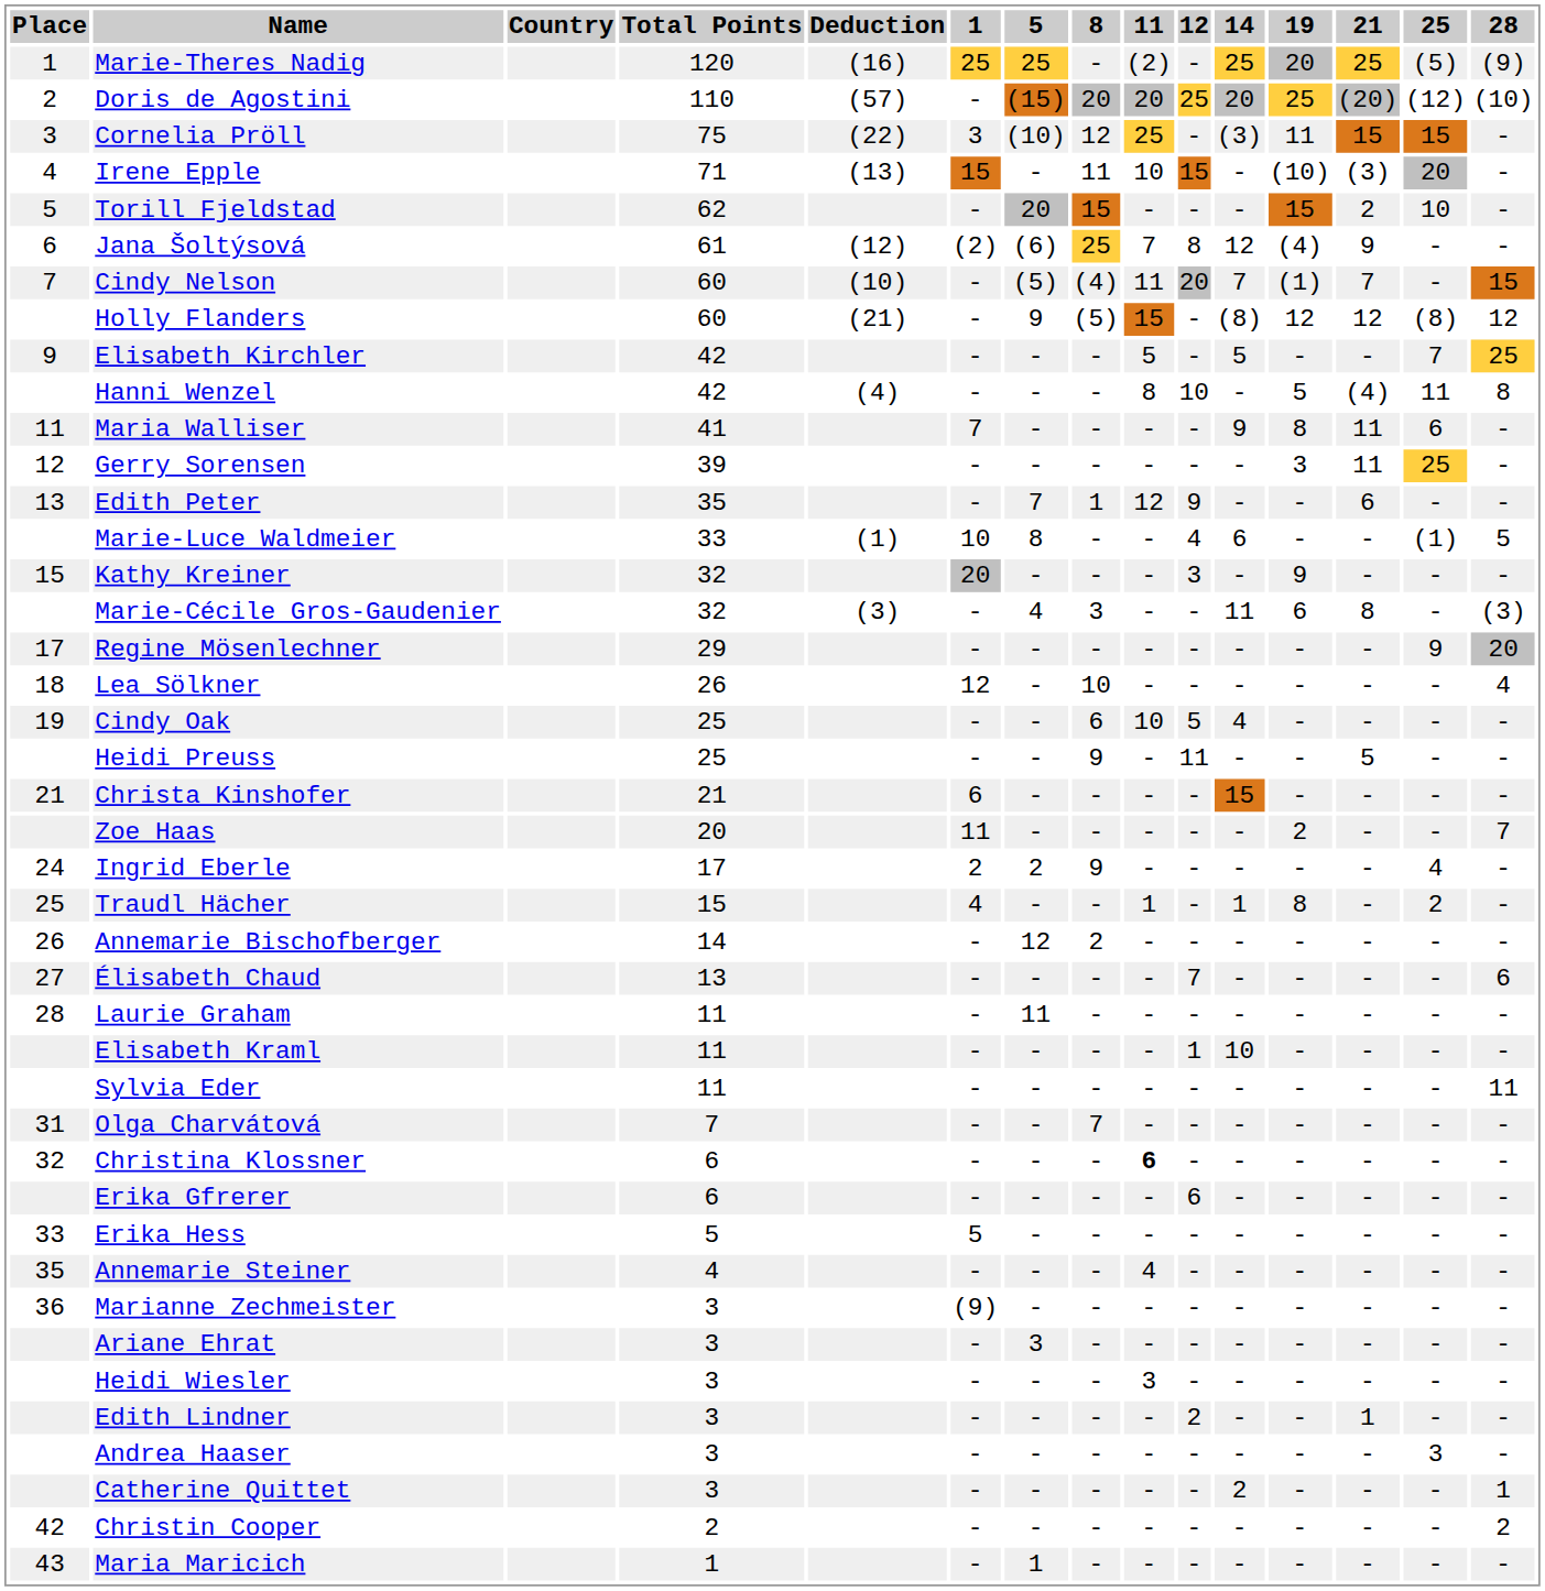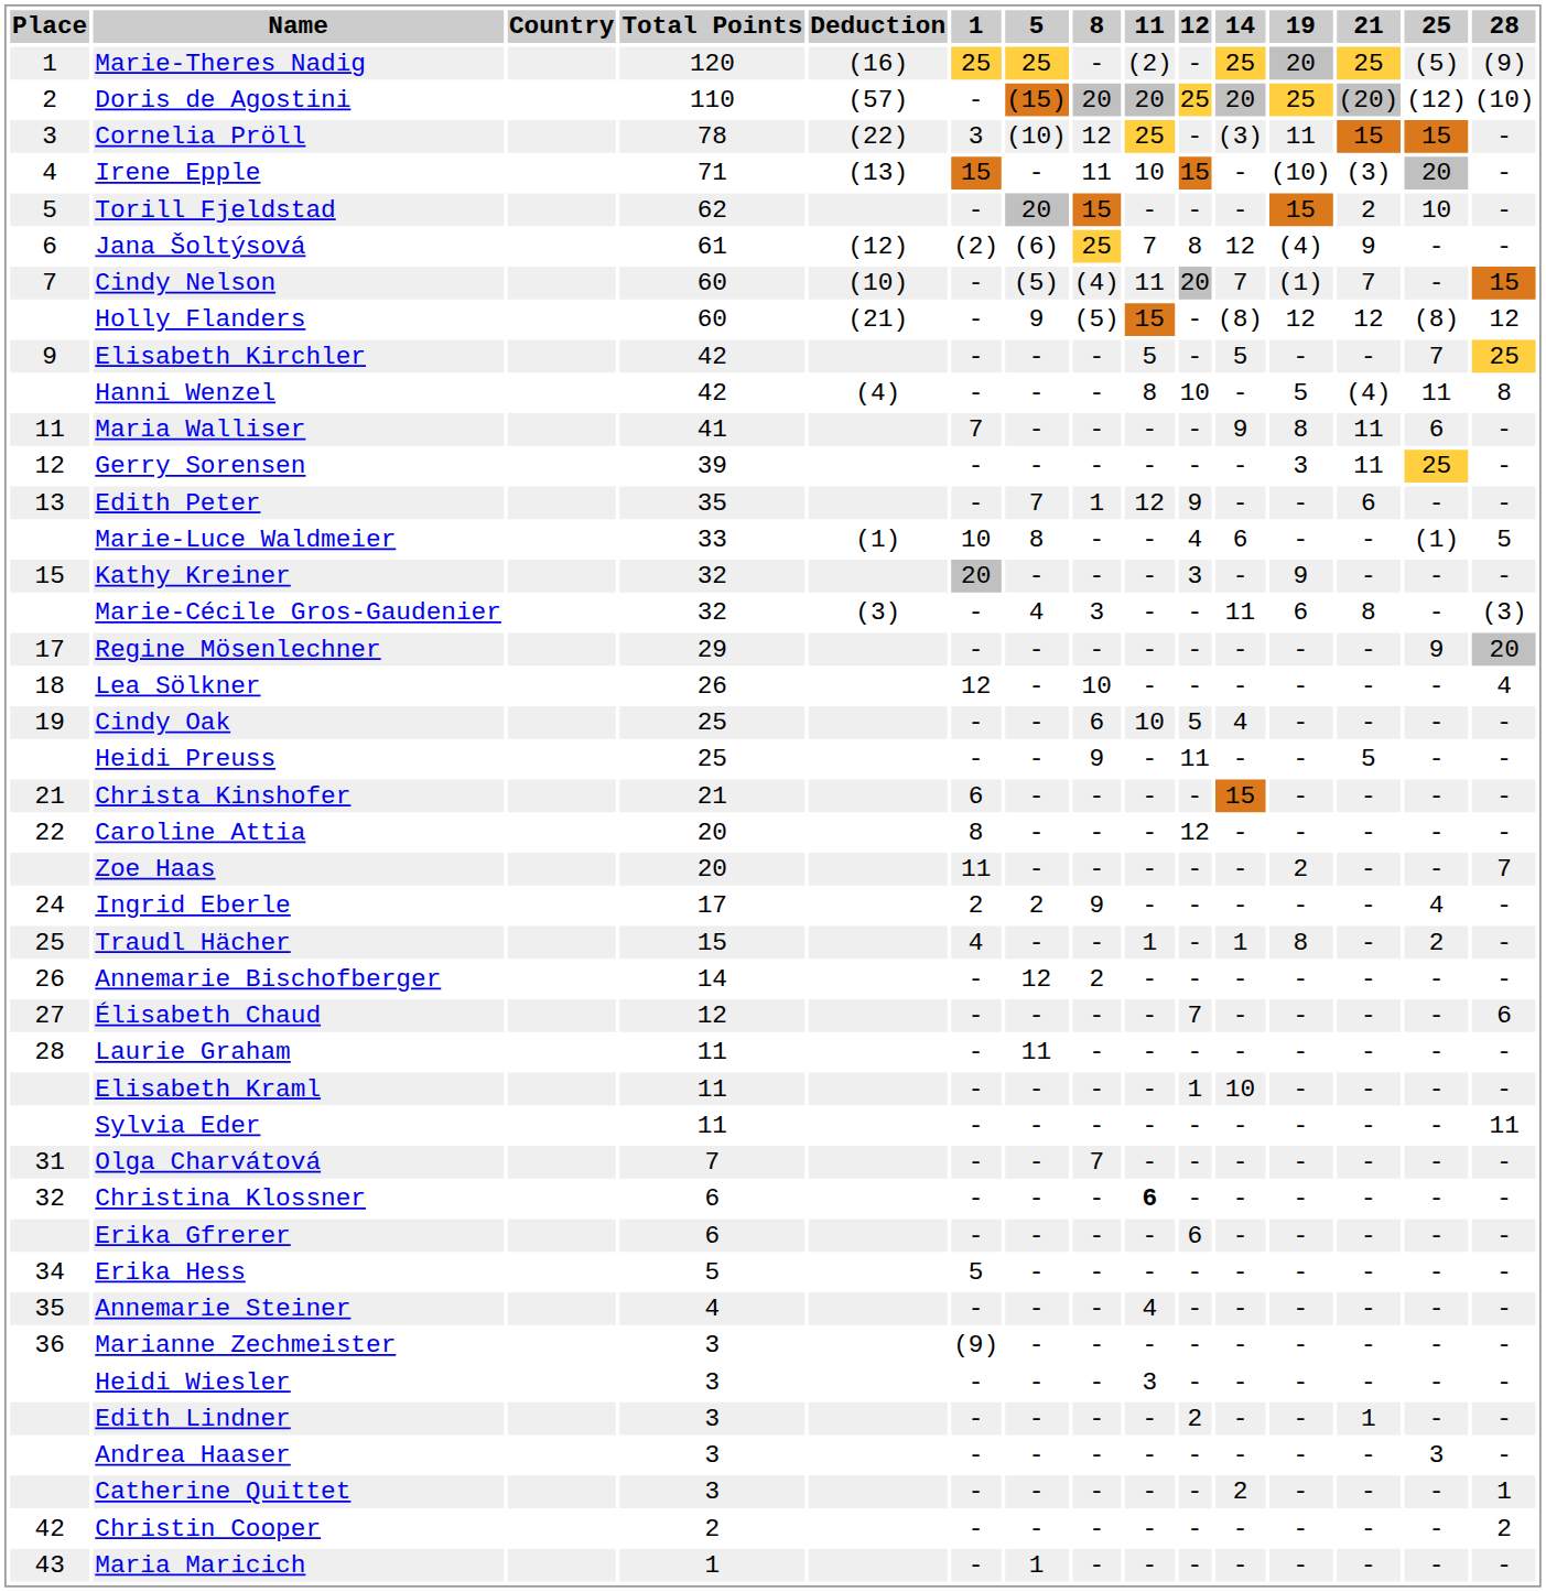 <table border="0" style="border: 1px solid #999; background-color:#FFFFFF; text-align:center">
 <tr align="center" bgcolor="#CCCCCC">
 <th>Place</th>
 <th>Name</th>
 <th>Country</th>
 <th>Total Points</th>
 <th>Deduction</th>
 <th>1</th>
 <th>5</th>
 <th>8</th>
 <th>11</th>
 <th>12</th>
 <th>14</th>
 <th>19</th>
 <th>21</th>
 <th>25</th>
 <th>28</th>
 </tr>
 <tr bgcolor="#EFEFEF">
 <td>1</td>
 <td align="left"><a href='#'>Marie-Theres Nadig</a></td>
 <td align="left"></td>
 <td>120</td>
 <td>(16)</td>
 <td bgcolor=ffcf40>25</td>
 <td bgcolor=ffcf40>25</td>
 <td>-</td>
 <td>(2)</td>
 <td>-</td>
 <td bgcolor=ffcf40>25</td>
 <td bgcolor=c0c0c0>20</td>
 <td bgcolor=ffcf40>25</td>
 <td>(5)</td>
 <td>(9)</td>
 </tr>
 <tr>
 <td>2</td>
 <td align="left"><a href='#'>Doris de Agostini</a></td>
 <td align="left"></td>
 <td>110</td>
 <td>(57)</td>
 <td>-</td>
 <td bgcolor=db781b>(15)</td>
 <td bgcolor=c0c0c0>20</td>
 <td bgcolor=c0c0c0>20</td>
 <td bgcolor=ffcf40>25</td>
 <td bgcolor=c0c0c0>20</td>
 <td bgcolor=ffcf40>25</td>
 <td bgcolor=c0c0c0>(20)</td>
 <td>(12)</td>
 <td>(10)</td>
 </tr>
 <tr bgcolor="#EFEFEF">
 <td>3</td>
 <td align="left"><a href='#'>Cornelia Pröll</a></td>
 <td align="left"></td>
-<td>75</td>
+<td>78</td>
 <td>(22)</td>
 <td>3</td>
 <td>(10)</td>
 <td>12</td>
 <td bgcolor=ffcf40>25</td>
 <td>-</td>
 <td>(3)</td>
 <td>11</td>
 <td bgcolor=db781b>15</td>
 <td bgcolor=db781b>15</td>
 <td>-</td>
 </tr>
 <tr>
 <td>4</td>
 <td align="left"><a href='#'>Irene Epple</a></td>
 <td align="left"></td>
 <td>71</td>
 <td>(13)</td>
 <td bgcolor=db781b>15</td>
 <td>-</td>
 <td>11</td>
 <td>10</td>
 <td bgcolor=db781b>15</td>
 <td>-</td>
 <td>(10)</td>
 <td>(3)</td>
 <td bgcolor=c0c0c0>20</td>
 <td>-</td>
 </tr>
 <tr bgcolor="#EFEFEF">
 <td>5</td>
 <td align="left"><a href='#'>Torill Fjeldstad</a></td>
 <td align="left"></td>
 <td>62</td>
 <td></td>
 <td>-</td>
 <td bgcolor=c0c0c0>20</td>
 <td bgcolor=db781b>15</td>
 <td>-</td>
 <td>-</td>
 <td>-</td>
 <td bgcolor=db781b>15</td>
 <td>2</td>
 <td>10</td>
 <td>-</td>
 </tr>
 <tr>
 <td>6</td>
 <td align="left"><a href='#'>Jana Šoltýsová</a></td>
 <td align="left"></td>
 <td>61</td>
 <td>(12)</td>
 <td>(2)</td>
 <td>(6)</td>
 <td bgcolor=ffcf40>25</td>
 <td>7</td>
 <td>8</td>
 <td>12</td>
 <td>(4)</td>
 <td>9</td>
 <td>-</td>
 <td>-</td>
 </tr>
 <tr bgcolor="#EFEFEF">
 <td>7</td>
 <td align="left"><a href='#'>Cindy Nelson</a></td>
 <td align="left"></td>
 <td>60</td>
 <td>(10)</td>
 <td>-</td>
 <td>(5)</td>
 <td>(4)</td>
 <td>11</td>
 <td bgcolor=c0c0c0>20</td>
 <td>7</td>
 <td>(1)</td>
 <td>7</td>
 <td>-</td>
 <td bgcolor=db781b>15</td>
 </tr>
 <tr>
 <td></td>
 <td align="left"><a href='#'>Holly Flanders</a></td>
 <td align="left"></td>
 <td>60</td>
 <td>(21)</td>
 <td>-</td>
 <td>9</td>
 <td>(5)</td>
 <td bgcolor=db781b>15</td>
 <td>-</td>
 <td>(8)</td>
 <td>12</td>
 <td>12</td>
 <td>(8)</td>
 <td>12</td>
 </tr>
 <tr bgcolor="#EFEFEF">
 <td>9</td>
 <td align="left"><a href='#'>Elisabeth Kirchler</a></td>
 <td align="left"></td>
 <td>42</td>
 <td></td>
 <td>-</td>
 <td>-</td>
 <td>-</td>
 <td>5</td>
 <td>-</td>
 <td>5</td>
 <td>-</td>
 <td>-</td>
 <td>7</td>
 <td bgcolor=ffcf40>25</td>
 </tr>
 <tr>
 <td></td>
 <td align="left"><a href='#'>Hanni Wenzel</a></td>
 <td align="left"></td>
 <td>42</td>
 <td>(4)</td>
 <td>-</td>
 <td>-</td>
 <td>-</td>
 <td>8</td>
 <td>10</td>
 <td>-</td>
 <td>5</td>
 <td>(4)</td>
 <td>11</td>
 <td>8</td>
 </tr>
 <tr bgcolor="#EFEFEF">
 <td>11</td>
 <td align="left"><a href='#'>Maria Walliser</a></td>
 <td align="left"></td>
 <td>41</td>
 <td></td>
 <td>7</td>
 <td>-</td>
 <td>-</td>
 <td>-</td>
 <td>-</td>
 <td>9</td>
 <td>8</td>
 <td>11</td>
 <td>6</td>
 <td>-</td>
 </tr>
 <tr>
 <td>12</td>
 <td align="left"><a href='#'>Gerry Sorensen</a></td>
 <td align="left"></td>
 <td>39</td>
 <td></td>
 <td>-</td>
 <td>-</td>
 <td>-</td>
 <td>-</td>
 <td>-</td>
 <td>-</td>
 <td>3</td>
 <td>11</td>
 <td bgcolor=ffcf40>25</td>
 <td>-</td>
 </tr>
 <tr bgcolor="#EFEFEF">
 <td>13</td>
 <td align="left"><a href='#'>Edith Peter</a></td>
 <td align="left"></td>
 <td>35</td>
 <td></td>
 <td>-</td>
 <td>7</td>
 <td>1</td>
 <td>12</td>
 <td>9</td>
 <td>-</td>
 <td>-</td>
 <td>6</td>
 <td>-</td>
 <td>-</td>
 </tr>
 <tr>
 <td></td>
 <td align="left"><a href='#'>Marie-Luce Waldmeier</a></td>
 <td align="left"></td>
 <td>33</td>
 <td>(1)</td>
 <td>10</td>
 <td>8</td>
 <td>-</td>
 <td>-</td>
 <td>4</td>
 <td>6</td>
 <td>-</td>
 <td>-</td>
 <td>(1)</td>
 <td>5</td>
 </tr>
 <tr bgcolor="#EFEFEF">
 <td>15</td>
 <td align="left"><a href='#'>Kathy Kreiner</a></td>
 <td align="left"></td>
 <td>32</td>
 <td></td>
 <td bgcolor=c0c0c0>20</td>
 <td>-</td>
 <td>-</td>
 <td>-</td>
 <td>3</td>
 <td>-</td>
 <td>9</td>
 <td>-</td>
 <td>-</td>
 <td>-</td>
 </tr>
 <tr>
 <td></td>
 <td align="left"><a href='#'>Marie-Cécile Gros-Gaudenier</a></td>
 <td align="left"></td>
 <td>32</td>
 <td>(3)</td>
 <td>-</td>
 <td>4</td>
 <td>3</td>
 <td>-</td>
 <td>-</td>
 <td>11</td>
 <td>6</td>
 <td>8</td>
 <td>-</td>
 <td>(3)</td>
 </tr>
 <tr bgcolor="#EFEFEF">
 <td>17</td>
 <td align="left"><a href='#'>Regine Mösenlechner</a></td>
 <td align="left"></td>
 <td>29</td>
 <td></td>
 <td>-</td>
 <td>-</td>
 <td>-</td>
 <td>-</td>
 <td>-</td>
 <td>-</td>
 <td>-</td>
 <td>-</td>
 <td>9</td>
 <td bgcolor=c0c0c0>20</td>
 </tr>
 <tr>
 <td>18</td>
 <td align="left"><a href='#'>Lea Sölkner</a></td>
 <td align="left"></td>
 <td>26</td>
 <td></td>
 <td>12</td>
 <td>-</td>
 <td>10</td>
 <td>-</td>
 <td>-</td>
 <td>-</td>
 <td>-</td>
 <td>-</td>
 <td>-</td>
 <td>4</td>
 </tr>
 <tr bgcolor="#EFEFEF">
 <td>19</td>
 <td align="left"><a href='#'>Cindy Oak</a></td>
 <td align="left"></td>
 <td>25</td>
 <td></td>
 <td>-</td>
 <td>-</td>
 <td>6</td>
 <td>10</td>
 <td>5</td>
 <td>4</td>
 <td>-</td>
 <td>-</td>
 <td>-</td>
 <td>-</td>
 </tr>
 <tr>
 <td></td>
 <td align="left"><a href='#'>Heidi Preuss</a></td>
 <td align="left"></td>
 <td>25</td>
 <td></td>
 <td>-</td>
 <td>-</td>
 <td>9</td>
 <td>-</td>
 <td>11</td>
 <td>-</td>
 <td>-</td>
 <td>5</td>
 <td>-</td>
 <td>-</td>
 </tr>
 <tr bgcolor="#EFEFEF">
 <td>21</td>
 <td align="left"><a href='#'>Christa Kinshofer</a></td>
 <td align="left"></td>
 <td>21</td>
 <td></td>
 <td>6</td>
 <td>-</td>
 <td>-</td>
 <td>-</td>
 <td>-</td>
 <td bgcolor=db781b>15</td>
 <td>-</td>
 <td>-</td>
 <td>-</td>
 <td>-</td>
 </tr>
+<tr>
+<td>22</td>
+<td align="left"><a href='#'>Caroline Attia</a></td>
+<td align="left"></td>
+<td>20</td>
+<td></td>
+<td>8</td>
+<td>-</td>
+<td>-</td>
+<td>-</td>
+<td>12</td>
+<td>-</td>
+<td>-</td>
+<td>-</td>
+<td>-</td>
+<td>-</td>
+</tr>
 <tr bgcolor="#EFEFEF">
 <td></td>
 <td align="left"><a href='#'>Zoe Haas</a></td>
 <td align="left"></td>
 <td>20</td>
 <td></td>
 <td>11</td>
 <td>-</td>
 <td>-</td>
 <td>-</td>
 <td>-</td>
 <td>-</td>
 <td>2</td>
 <td>-</td>
 <td>-</td>
 <td>7</td>
 </tr>
 <tr>
 <td>24</td>
 <td align="left"><a href='#'>Ingrid Eberle</a></td>
 <td align="left"></td>
 <td>17</td>
 <td></td>
 <td>2</td>
 <td>2</td>
 <td>9</td>
 <td>-</td>
 <td>-</td>
 <td>-</td>
 <td>-</td>
 <td>-</td>
 <td>4</td>
 <td>-</td>
 </tr>
 <tr bgcolor="#EFEFEF">
 <td>25</td>
 <td align="left"><a href='#'>Traudl Hächer</a></td>
 <td align="left"></td>
 <td>15</td>
 <td></td>
 <td>4</td>
 <td>-</td>
 <td>-</td>
 <td>1</td>
 <td>-</td>
 <td>1</td>
 <td>8</td>
 <td>-</td>
 <td>2</td>
 <td>-</td>
 </tr>
 <tr>
 <td>26</td>
 <td align="left"><a href='#'>Annemarie Bischofberger</a></td>
 <td align="left"></td>
 <td>14</td>
 <td></td>
 <td>-</td>
 <td>12</td>
 <td>2</td>
 <td>-</td>
 <td>-</td>
 <td>-</td>
 <td>-</td>
 <td>-</td>
 <td>-</td>
 <td>-</td>
 </tr>
 <tr bgcolor="#EFEFEF">
 <td>27</td>
 <td align="left"><a href='#'>Élisabeth Chaud</a></td>
 <td align="left"></td>
-<td>13</td>
+<td>12</td>
 <td></td>
 <td>-</td>
 <td>-</td>
 <td>-</td>
 <td>-</td>
 <td>7</td>
 <td>-</td>
 <td>-</td>
 <td>-</td>
 <td>-</td>
 <td>6</td>
 </tr>
 <tr>
 <td>28</td>
 <td align="left"><a href='#'>Laurie Graham</a></td>
 <td align="left"></td>
 <td>11</td>
 <td></td>
 <td>-</td>
 <td>11</td>
 <td>-</td>
 <td>-</td>
 <td>-</td>
 <td>-</td>
 <td>-</td>
 <td>-</td>
 <td>-</td>
 <td>-</td>
 </tr>
 <tr bgcolor="#EFEFEF">
 <td></td>
 <td align="left"><a href='#'>Elisabeth Kraml</a></td>
 <td align="left"></td>
 <td>11</td>
 <td></td>
 <td>-</td>
 <td>-</td>
 <td>-</td>
 <td>-</td>
 <td>1</td>
 <td>10</td>
 <td>-</td>
 <td>-</td>
 <td>-</td>
 <td>-</td>
 </tr>
 <tr>
 <td></td>
 <td align="left"><a href='#'>Sylvia Eder</a></td>
 <td align="left"></td>
 <td>11</td>
 <td></td>
 <td>-</td>
 <td>-</td>
 <td>-</td>
 <td>-</td>
 <td>-</td>
 <td>-</td>
 <td>-</td>
 <td>-</td>
 <td>-</td>
 <td>11</td>
 </tr>
 <tr bgcolor="#EFEFEF">
 <td>31</td>
 <td align="left"><a href='#'>Olga Charvátová</a></td>
 <td align="left"></td>
 <td>7</td>
 <td></td>
 <td>-</td>
 <td>-</td>
 <td>7</td>
 <td>-</td>
 <td>-</td>
 <td>-</td>
 <td>-</td>
 <td>-</td>
 <td>-</td>
 <td>-</td>
 </tr>
 <tr>
 <td>32</td>
 <td align="left"><a href='#'>Christina Klossner</a></td>
 <td align="left"></td>
 <td>6</td>
 <td></td>
 <td>-</td>
 <td>-</td>
 <td>-</td>
 <td><strong>6</strong></td>
 <td>-</td>
 <td>-</td>
 <td>-</td>
 <td>-</td>
 <td>-</td>
 <td>-</td>
 </tr>
 <tr bgcolor="#EFEFEF">
 <td></td>
 <td align="left"><a href='#'>Erika Gfrerer</a></td>
 <td align="left"></td>
 <td>6</td>
 <td></td>
 <td>-</td>
 <td>-</td>
 <td>-</td>
 <td>-</td>
 <td>6</td>
 <td>-</td>
 <td>-</td>
 <td>-</td>
 <td>-</td>
 <td>-</td>
 </tr>
 <tr>
-<td>33</td>
+<td>34</td>
 <td align="left"><a href='#'>Erika Hess</a></td>
 <td align="left"></td>
 <td>5</td>
 <td></td>
 <td>5</td>
 <td>-</td>
 <td>-</td>
 <td>-</td>
 <td>-</td>
 <td>-</td>
 <td>-</td>
 <td>-</td>
 <td>-</td>
 <td>-</td>
 </tr>
 <tr bgcolor="#EFEFEF">
 <td>35</td>
 <td align="left"><a href='#'>Annemarie Steiner</a></td>
 <td align="left"></td>
 <td>4</td>
 <td></td>
 <td>-</td>
 <td>-</td>
 <td>-</td>
 <td>4</td>
 <td>-</td>
 <td>-</td>
 <td>-</td>
 <td>-</td>
 <td>-</td>
 <td>-</td>
 </tr>
 <tr>
 <td>36</td>
 <td align="left"><a href='#'>Marianne Zechmeister</a></td>
 <td align="left"></td>
 <td>3</td>
 <td></td>
 <td>(9)</td>
 <td>-</td>
-<td>-</td>
-<td>-</td>
-<td>-</td>
-<td>-</td>
-<td>-</td>
-<td>-</td>
-<td>-</td>
-<td>-</td>
-</tr>
-<tr bgcolor="#EFEFEF">
-<td></td>
-<td align="left"><a href='#'>Ariane Ehrat</a></td>
-<td align="left"></td>
-<td>3</td>
-<td></td>
-<td>-</td>
-<td>3</td>
 <td>-</td>
 <td>-</td>
 <td>-</td>
 <td>-</td>
 <td>-</td>
 <td>-</td>
 <td>-</td>
 <td>-</td>
 </tr>
 <tr>
 <td></td>
 <td align="left"><a href='#'>Heidi Wiesler</a></td>
 <td align="left"></td>
 <td>3</td>
 <td></td>
 <td>-</td>
 <td>-</td>
 <td>-</td>
 <td>3</td>
 <td>-</td>
 <td>-</td>
 <td>-</td>
 <td>-</td>
 <td>-</td>
 <td>-</td>
 </tr>
 <tr bgcolor="#EFEFEF">
 <td></td>
 <td align="left"><a href='#'>Edith Lindner</a></td>
 <td align="left"></td>
 <td>3</td>
 <td></td>
 <td>-</td>
 <td>-</td>
 <td>-</td>
 <td>-</td>
 <td>2</td>
 <td>-</td>
 <td>-</td>
 <td>1</td>
 <td>-</td>
 <td>-</td>
 </tr>
 <tr>
 <td></td>
 <td align="left"><a href='#'>Andrea Haaser</a></td>
 <td align="left"></td>
 <td>3</td>
 <td></td>
 <td>-</td>
 <td>-</td>
 <td>-</td>
 <td>-</td>
 <td>-</td>
 <td>-</td>
 <td>-</td>
 <td>-</td>
 <td>3</td>
 <td>-</td>
 </tr>
 <tr bgcolor="#EFEFEF">
 <td></td>
 <td align="left"><a href='#'>Catherine Quittet</a></td>
 <td align="left"></td>
 <td>3</td>
 <td></td>
 <td>-</td>
 <td>-</td>
 <td>-</td>
 <td>-</td>
 <td>-</td>
 <td>2</td>
 <td>-</td>
 <td>-</td>
 <td>-</td>
 <td>1</td>
 </tr>
 <tr>
 <td>42</td>
 <td align="left"><a href='#'>Christin Cooper</a></td>
 <td align="left"></td>
 <td>2</td>
 <td></td>
 <td>-</td>
 <td>-</td>
 <td>-</td>
 <td>-</td>
 <td>-</td>
 <td>-</td>
 <td>-</td>
 <td>-</td>
 <td>-</td>
 <td>2</td>
 </tr>
 <tr bgcolor="#EFEFEF">
 <td>43</td>
 <td align="left"><a href='#'>Maria Maricich</a></td>
 <td align="left"></td>
 <td>1</td>
 <td></td>
 <td>-</td>
 <td>1</td>
 <td>-</td>
 <td>-</td>
 <td>-</td>
 <td>-</td>
 <td>-</td>
 <td>-</td>
 <td>-</td>
 <td>-</td>
 </tr>
 </table>
